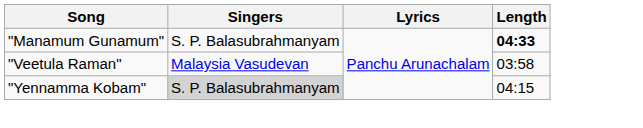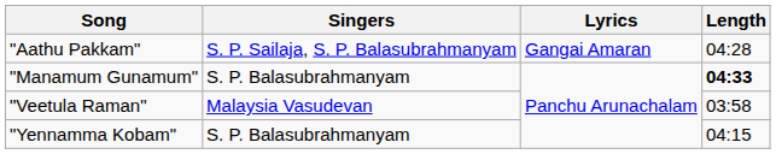 <table class="wikitable" style="font-size:95%;">
 <tr>
 <th>Song</th>
 <th>Singers</th>
 <th>Lyrics</th>
 <th>Length</th>
+</tr>
+<tr>
+<td>"Aathu Pakkam"</td>
+<td><a href='#'>S. P. Sailaja</a>, <a href='#'>S. P. Balasubrahmanyam</a></td>
+<td><a href='#'>Gangai Amaran</a></td>
+<td>04:28</td>
 </tr>
 <tr>
 <td>"Manamum Gunamum"</td>
 <td>S. P. Balasubrahmanyam</td>
 <td rowspan=3><a href='#'>Panchu Arunachalam</a></td>
 <td><strong>04:33</strong></td>
 </tr>
 <tr>
 <td>"Veetula Raman"</td>
 <td><a href='#'>Malaysia Vasudevan</a></td>
 <td>03:58</td>
 </tr>
 <tr>
 <td>"Yennamma Kobam"</td>
-<td style="background: lightgrey;">S. P. Balasubrahmanyam</td>
+<td>S. P. Balasubrahmanyam</td>
 <td>04:15</td>
 </tr>
 </table>
